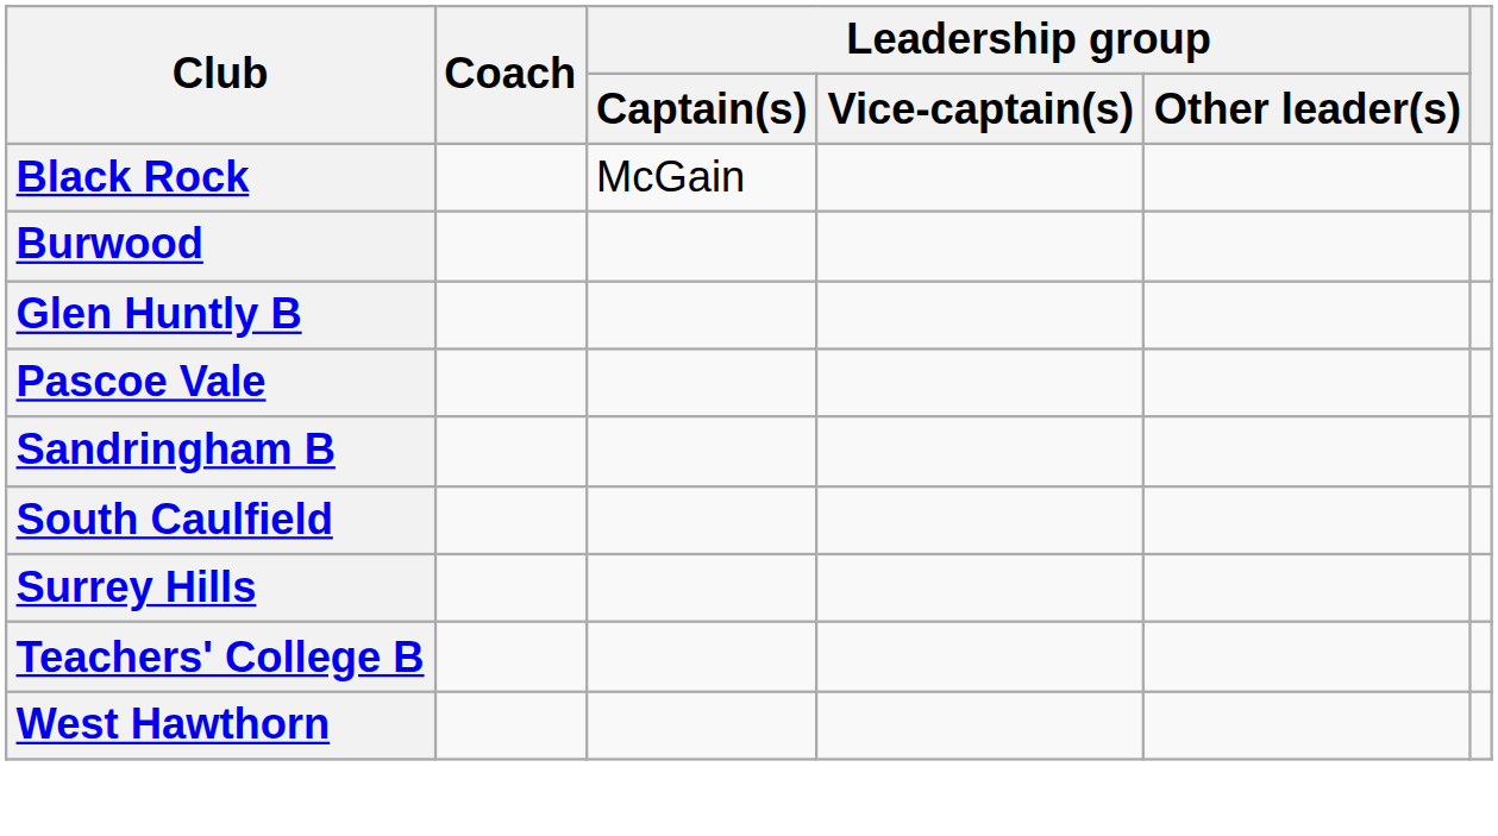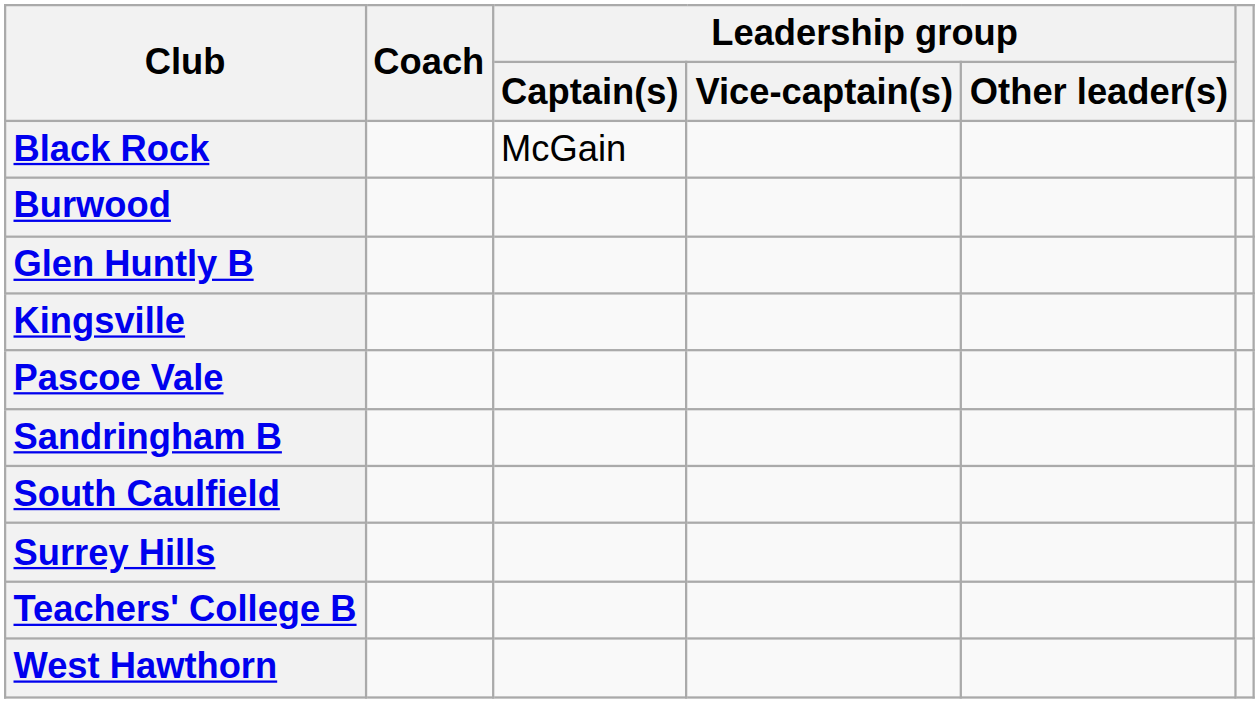 <table class="wikitable plainrowheaders width:100%">
 <tr>
 <th rowspan=2>Club</th>
 <th rowspan=2>Coach</th>
 <th colspan=3>Leadership group</th>
 <th rowspan=2></th>
 </tr>
 <tr>
 <th>Captain(s)</th>
 <th>Vice-captain(s)</th>
 <th>Other leader(s)</th>
 </tr>
 <tr>
 <th style="text-align:left"><a href='#'>Black Rock</a></th>
 <td></td>
 <td>McGain</td>
 <td></td>
 <td></td>
 <td align="center"></td>
 </tr>
 <tr>
 <th style="text-align:left"><a href='#'>Burwood</a></th>
 <td></td>
 <td></td>
 <td></td>
 <td></td>
 <td align="center"></td>
 </tr>
 <tr>
 <th style="text-align:left"><a href='#'>Glen Huntly B</a></th>
+<td></td>
+<td></td>
+<td></td>
+<td></td>
+<td align="center"></td>
+</tr>
+<tr>
+<th style="text-align:left"><a href='#'>Kingsville</a></th>
 <td></td>
 <td></td>
 <td></td>
 <td></td>
 <td align="center"></td>
 </tr>
 <tr>
 <th style="text-align:left"><a href='#'>Pascoe Vale</a></th>
 <td></td>
 <td></td>
 <td></td>
 <td></td>
 <td align="center"></td>
 </tr>
 <tr>
 <th style="text-align:left"><a href='#'>Sandringham B</a></th>
 <td></td>
 <td></td>
 <td></td>
 <td></td>
 <td align="center"></td>
 </tr>
 <tr>
 <th style="text-align:left"><a href='#'>South Caulfield</a></th>
 <td></td>
 <td></td>
 <td></td>
 <td></td>
 <td align="center"></td>
 </tr>
 <tr>
 <th style="text-align:left"><a href='#'>Surrey Hills</a></th>
 <td></td>
 <td></td>
 <td></td>
 <td></td>
 <td align="center"></td>
 </tr>
 <tr>
 <th style="text-align:left"><a href='#'>Teachers' College B</a></th>
 <td></td>
 <td></td>
 <td></td>
 <td></td>
 <td align="center"></td>
 </tr>
 <tr>
 <th style="text-align:left"><a href='#'>West Hawthorn</a></th>
 <td></td>
 <td></td>
 <td></td>
 <td></td>
 <td align="center"></td>
 </tr>
 </table>
